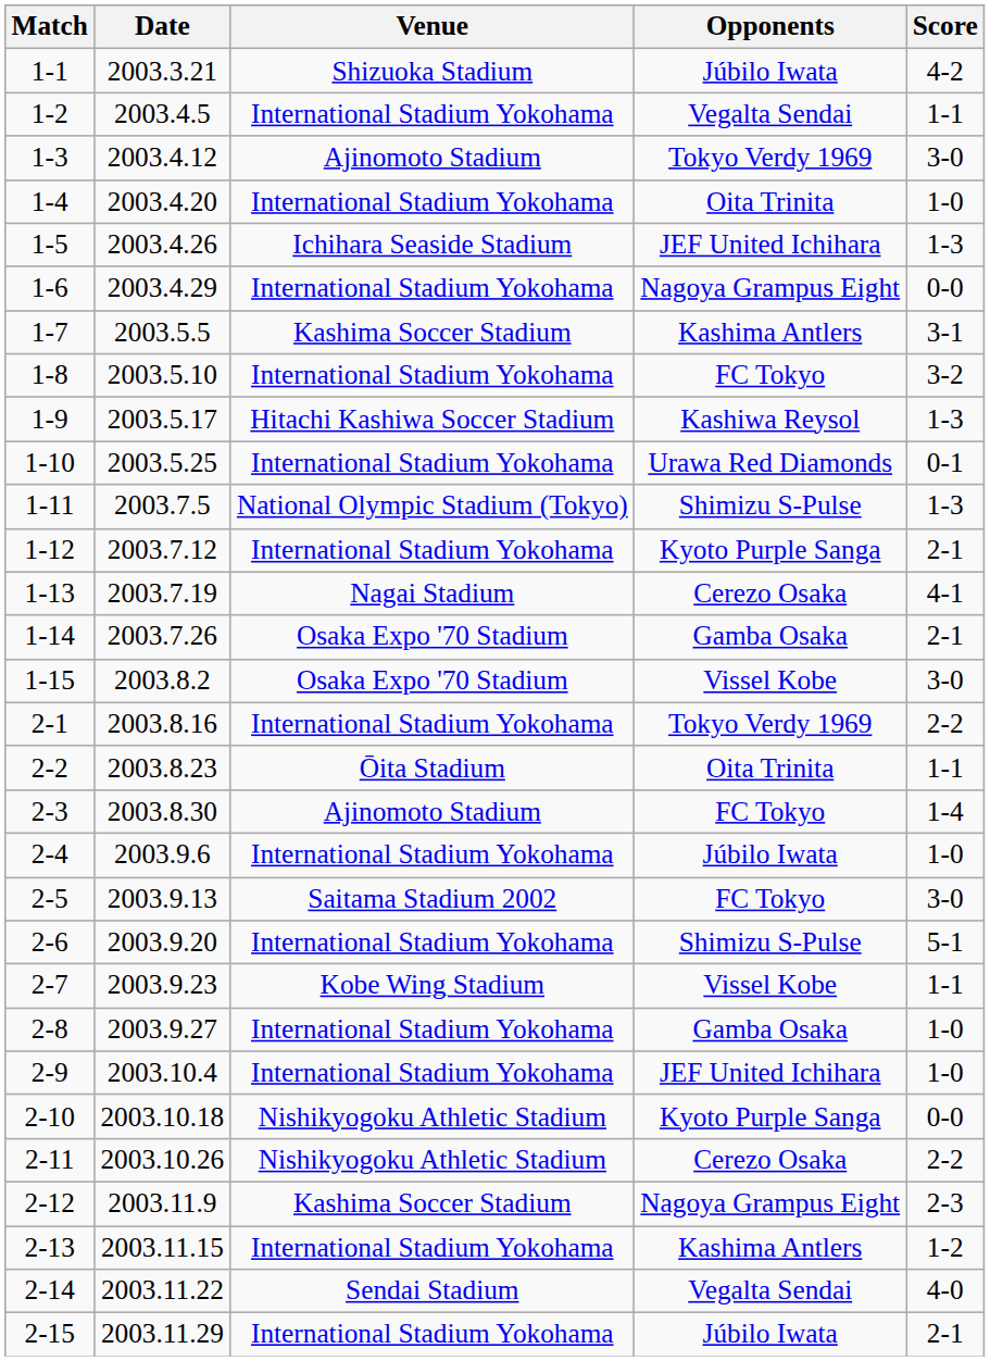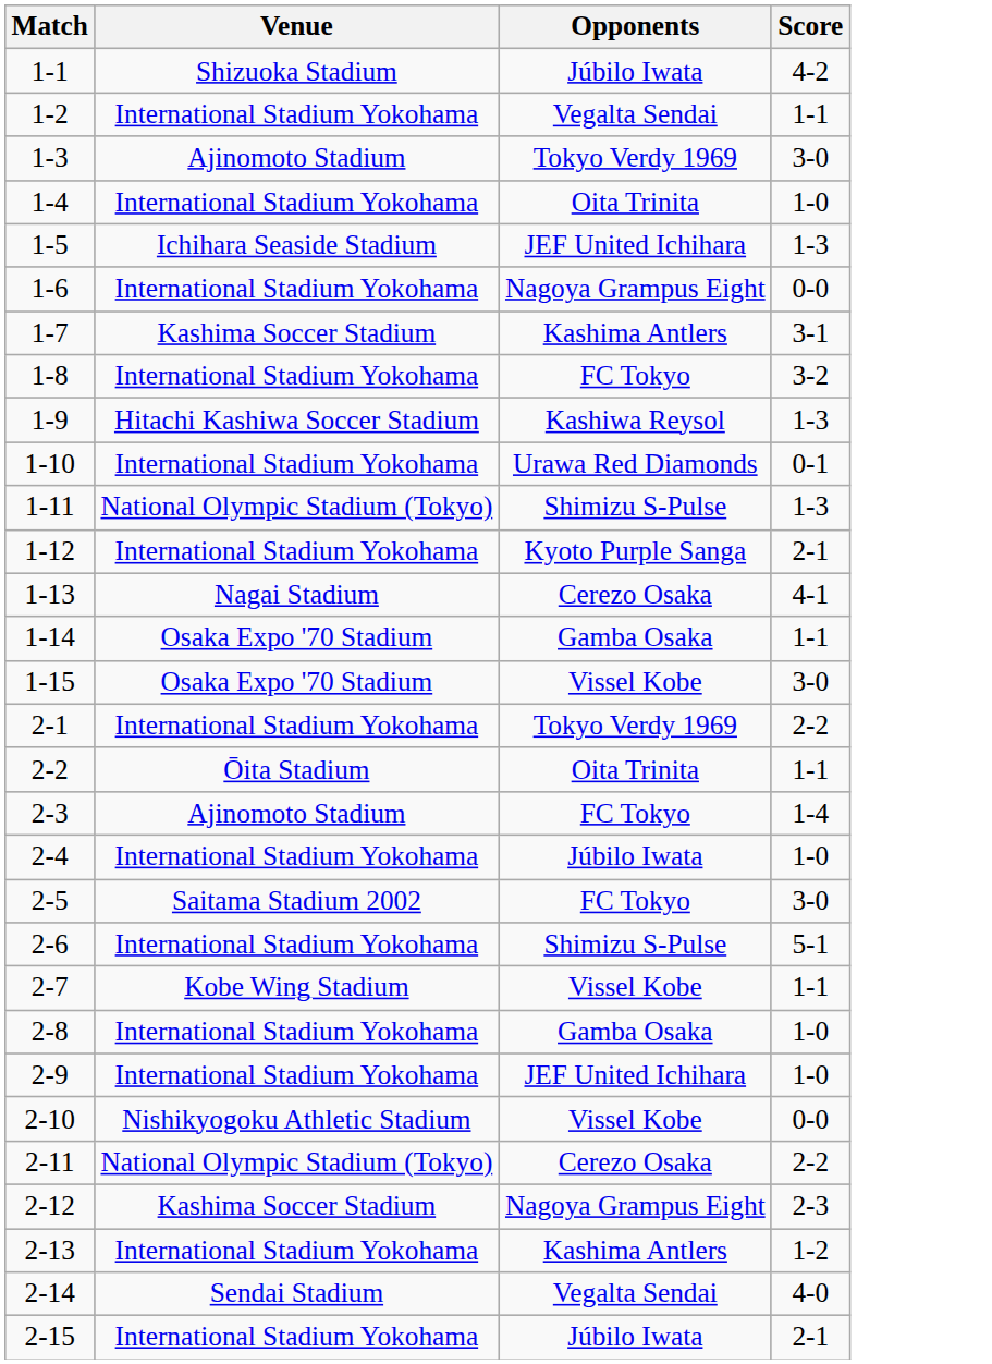 <table class="wikitable" style="text-align:center;">
 <tr>
 <th>Match</th>
-<th>Date</th>
 <th>Venue</th>
 <th>Opponents</th>
 <th>Score</th>
 </tr>
 <tr>
 <td>1-1</td>
-<td>2003.3.21</td>
 <td><a href='#'>Shizuoka Stadium</a></td>
 <td><a href='#'>Júbilo Iwata</a></td>
 <td>4-2</td>
 </tr>
 <tr>
 <td>1-2</td>
-<td>2003.4.5</td>
 <td><a href='#'>International Stadium Yokohama</a></td>
 <td><a href='#'>Vegalta Sendai</a></td>
 <td>1-1</td>
 </tr>
 <tr>
 <td>1-3</td>
-<td>2003.4.12</td>
 <td><a href='#'>Ajinomoto Stadium</a></td>
 <td><a href='#'>Tokyo Verdy 1969</a></td>
 <td>3-0</td>
 </tr>
 <tr>
 <td>1-4</td>
-<td>2003.4.20</td>
 <td><a href='#'>International Stadium Yokohama</a></td>
 <td><a href='#'>Oita Trinita</a></td>
 <td>1-0</td>
 </tr>
 <tr>
 <td>1-5</td>
-<td>2003.4.26</td>
 <td><a href='#'>Ichihara Seaside Stadium</a></td>
 <td><a href='#'>JEF United Ichihara</a></td>
 <td>1-3</td>
 </tr>
 <tr>
 <td>1-6</td>
-<td>2003.4.29</td>
 <td><a href='#'>International Stadium Yokohama</a></td>
 <td><a href='#'>Nagoya Grampus Eight</a></td>
 <td>0-0</td>
 </tr>
 <tr>
 <td>1-7</td>
-<td>2003.5.5</td>
 <td><a href='#'>Kashima Soccer Stadium</a></td>
 <td><a href='#'>Kashima Antlers</a></td>
 <td>3-1</td>
 </tr>
 <tr>
 <td>1-8</td>
-<td>2003.5.10</td>
 <td><a href='#'>International Stadium Yokohama</a></td>
 <td><a href='#'>FC Tokyo</a></td>
 <td>3-2</td>
 </tr>
 <tr>
 <td>1-9</td>
-<td>2003.5.17</td>
 <td><a href='#'>Hitachi Kashiwa Soccer Stadium</a></td>
 <td><a href='#'>Kashiwa Reysol</a></td>
 <td>1-3</td>
 </tr>
 <tr>
 <td>1-10</td>
-<td>2003.5.25</td>
 <td><a href='#'>International Stadium Yokohama</a></td>
 <td><a href='#'>Urawa Red Diamonds</a></td>
 <td>0-1</td>
 </tr>
 <tr>
 <td>1-11</td>
-<td>2003.7.5</td>
 <td><a href='#'>National Olympic Stadium (Tokyo)</a></td>
 <td><a href='#'>Shimizu S-Pulse</a></td>
 <td>1-3</td>
 </tr>
 <tr>
 <td>1-12</td>
-<td>2003.7.12</td>
 <td><a href='#'>International Stadium Yokohama</a></td>
 <td><a href='#'>Kyoto Purple Sanga</a></td>
 <td>2-1</td>
 </tr>
 <tr>
 <td>1-13</td>
-<td>2003.7.19</td>
 <td><a href='#'>Nagai Stadium</a></td>
 <td><a href='#'>Cerezo Osaka</a></td>
 <td>4-1</td>
 </tr>
 <tr>
 <td>1-14</td>
-<td>2003.7.26</td>
 <td><a href='#'>Osaka Expo '70 Stadium</a></td>
 <td><a href='#'>Gamba Osaka</a></td>
-<td>2-1</td>
+<td>1-1</td>
 </tr>
 <tr>
 <td>1-15</td>
-<td>2003.8.2</td>
 <td><a href='#'>Osaka Expo '70 Stadium</a></td>
 <td><a href='#'>Vissel Kobe</a></td>
 <td>3-0</td>
 </tr>
 <tr>
 <td>2-1</td>
-<td>2003.8.16</td>
 <td><a href='#'>International Stadium Yokohama</a></td>
 <td><a href='#'>Tokyo Verdy 1969</a></td>
 <td>2-2</td>
 </tr>
 <tr>
 <td>2-2</td>
-<td>2003.8.23</td>
 <td><a href='#'>Ōita Stadium</a></td>
 <td><a href='#'>Oita Trinita</a></td>
 <td>1-1</td>
 </tr>
 <tr>
 <td>2-3</td>
-<td>2003.8.30</td>
 <td><a href='#'>Ajinomoto Stadium</a></td>
 <td><a href='#'>FC Tokyo</a></td>
 <td>1-4</td>
 </tr>
 <tr>
 <td>2-4</td>
-<td>2003.9.6</td>
 <td><a href='#'>International Stadium Yokohama</a></td>
 <td><a href='#'>Júbilo Iwata</a></td>
 <td>1-0</td>
 </tr>
 <tr>
 <td>2-5</td>
-<td>2003.9.13</td>
 <td><a href='#'>Saitama Stadium 2002</a></td>
 <td><a href='#'>FC Tokyo</a></td>
 <td>3-0</td>
 </tr>
 <tr>
 <td>2-6</td>
-<td>2003.9.20</td>
 <td><a href='#'>International Stadium Yokohama</a></td>
 <td><a href='#'>Shimizu S-Pulse</a></td>
 <td>5-1</td>
 </tr>
 <tr>
 <td>2-7</td>
-<td>2003.9.23</td>
 <td><a href='#'>Kobe Wing Stadium</a></td>
 <td><a href='#'>Vissel Kobe</a></td>
 <td>1-1</td>
 </tr>
 <tr>
 <td>2-8</td>
-<td>2003.9.27</td>
 <td><a href='#'>International Stadium Yokohama</a></td>
 <td><a href='#'>Gamba Osaka</a></td>
 <td>1-0</td>
 </tr>
 <tr>
 <td>2-9</td>
-<td>2003.10.4</td>
 <td><a href='#'>International Stadium Yokohama</a></td>
 <td><a href='#'>JEF United Ichihara</a></td>
 <td>1-0</td>
 </tr>
 <tr>
 <td>2-10</td>
-<td>2003.10.18</td>
 <td><a href='#'>Nishikyogoku Athletic Stadium</a></td>
-<td><a href='#'>Kyoto Purple Sanga</a></td>
+<td><a href='#'>Vissel Kobe</a></td>
 <td>0-0</td>
 </tr>
 <tr>
 <td>2-11</td>
-<td>2003.10.26</td>
-<td><a href='#'>Nishikyogoku Athletic Stadium</a></td>
+<td><a href='#'>National Olympic Stadium (Tokyo)</a></td>
 <td><a href='#'>Cerezo Osaka</a></td>
 <td>2-2</td>
 </tr>
 <tr>
 <td>2-12</td>
-<td>2003.11.9</td>
 <td><a href='#'>Kashima Soccer Stadium</a></td>
 <td><a href='#'>Nagoya Grampus Eight</a></td>
 <td>2-3</td>
 </tr>
 <tr>
 <td>2-13</td>
-<td>2003.11.15</td>
 <td><a href='#'>International Stadium Yokohama</a></td>
 <td><a href='#'>Kashima Antlers</a></td>
 <td>1-2</td>
 </tr>
 <tr>
 <td>2-14</td>
-<td>2003.11.22</td>
 <td><a href='#'>Sendai Stadium</a></td>
 <td><a href='#'>Vegalta Sendai</a></td>
 <td>4-0</td>
 </tr>
 <tr>
 <td>2-15</td>
-<td>2003.11.29</td>
 <td><a href='#'>International Stadium Yokohama</a></td>
 <td><a href='#'>Júbilo Iwata</a></td>
 <td>2-1</td>
 </tr>
 </table>
